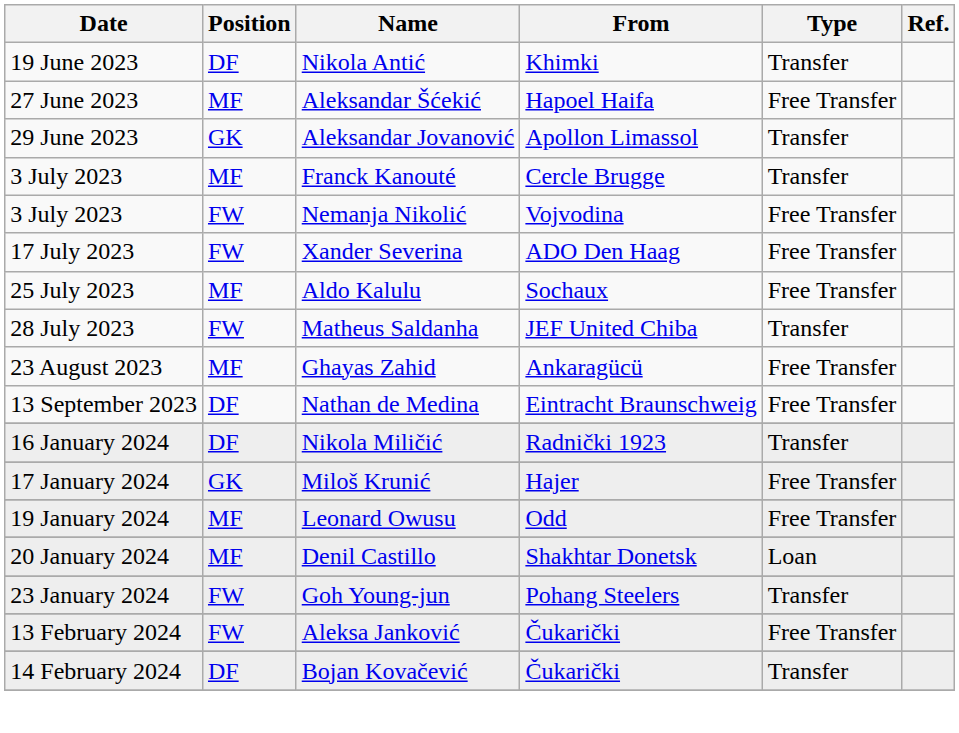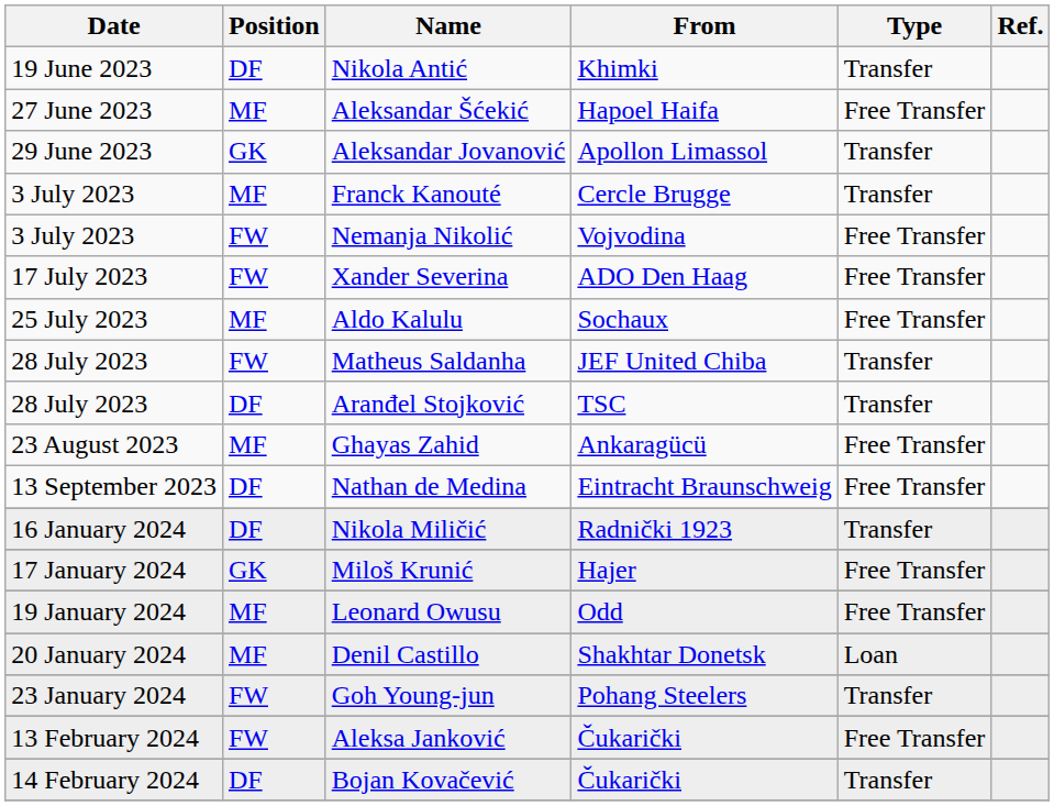 <table class="wikitable">
 <tr>
 <th>Date</th>
 <th>Position</th>
 <th>Name</th>
 <th>From</th>
 <th>Type</th>
 <th>Ref.</th>
 </tr>
 <tr>
 <td>19 June 2023</td>
 <td><a href='#'>DF</a></td>
 <td> <a href='#'>Nikola Antić</a></td>
 <td> <a href='#'>Khimki</a></td>
 <td>Transfer</td>
 <td></td>
 </tr>
 <tr>
 <td>27 June 2023</td>
 <td><a href='#'>MF</a></td>
 <td> <a href='#'>Aleksandar Šćekić</a></td>
 <td> <a href='#'>Hapoel Haifa</a></td>
 <td>Free Transfer</td>
 <td></td>
 </tr>
 <tr>
 <td>29 June 2023</td>
 <td><a href='#'>GK</a></td>
 <td> <a href='#'>Aleksandar Jovanović</a></td>
 <td> <a href='#'>Apollon Limassol</a></td>
 <td>Transfer</td>
 <td></td>
 </tr>
 <tr>
 <td>3 July 2023</td>
 <td><a href='#'>MF</a></td>
 <td> <a href='#'>Franck Kanouté</a></td>
 <td> <a href='#'>Cercle Brugge</a></td>
 <td>Transfer</td>
 <td></td>
 </tr>
 <tr>
 <td>3 July 2023</td>
 <td><a href='#'>FW</a></td>
 <td> <a href='#'>Nemanja Nikolić</a></td>
 <td> <a href='#'>Vojvodina</a></td>
 <td>Free Transfer</td>
 <td></td>
 </tr>
 <tr>
 <td>17 July 2023</td>
 <td><a href='#'>FW</a></td>
 <td> <a href='#'>Xander Severina</a></td>
 <td> <a href='#'>ADO Den Haag</a></td>
 <td>Free Transfer</td>
 <td></td>
 </tr>
 <tr>
 <td>25 July 2023</td>
 <td><a href='#'>MF</a></td>
 <td> <a href='#'>Aldo Kalulu</a></td>
 <td> <a href='#'>Sochaux</a></td>
 <td>Free Transfer</td>
 <td></td>
 </tr>
 <tr>
 <td>28 July 2023</td>
 <td><a href='#'>FW</a></td>
 <td> <a href='#'>Matheus Saldanha</a></td>
 <td> <a href='#'>JEF United Chiba</a></td>
+<td>Transfer</td>
+<td></td>
+</tr>
+<tr>
+<td>28 July 2023</td>
+<td><a href='#'>DF</a></td>
+<td> <a href='#'>Aranđel Stojković</a></td>
+<td> <a href='#'>TSC</a></td>
 <td>Transfer</td>
 <td></td>
 </tr>
 <tr>
 <td>23 August 2023</td>
 <td><a href='#'>MF</a></td>
 <td> <a href='#'>Ghayas Zahid</a></td>
 <td> <a href='#'>Ankaragücü</a></td>
 <td>Free Transfer</td>
 <td></td>
 </tr>
 <tr>
 <td>13 September 2023</td>
 <td><a href='#'>DF</a></td>
 <td> <a href='#'>Nathan de Medina</a></td>
 <td> <a href='#'>Eintracht Braunschweig</a></td>
 <td>Free Transfer</td>
 <td></td>
 </tr>
 <tr>
 </tr>
 <tr bgcolor=#EEEEEE>
 <td>16 January 2024</td>
 <td><a href='#'>DF</a></td>
 <td> <a href='#'>Nikola Miličić</a></td>
 <td> <a href='#'>Radnički 1923</a></td>
 <td>Transfer</td>
 <td></td>
 </tr>
 <tr>
 </tr>
 <tr bgcolor=#EEEEEE>
 <td>17 January 2024</td>
 <td><a href='#'>GK</a></td>
 <td> <a href='#'>Miloš Krunić</a></td>
 <td> <a href='#'>Hajer</a></td>
 <td>Free Transfer</td>
 <td></td>
 </tr>
 <tr>
 </tr>
 <tr bgcolor=#EEEEEE>
 <td>19 January 2024</td>
 <td><a href='#'>MF</a></td>
 <td> <a href='#'>Leonard Owusu</a></td>
 <td> <a href='#'>Odd</a></td>
 <td>Free Transfer</td>
 <td></td>
 </tr>
 <tr>
 </tr>
 <tr bgcolor=#EEEEEE>
 <td>20 January 2024</td>
 <td><a href='#'>MF</a></td>
 <td> <a href='#'>Denil Castillo</a></td>
 <td> <a href='#'>Shakhtar Donetsk</a></td>
 <td>Loan</td>
 <td></td>
 </tr>
 <tr>
 </tr>
 <tr bgcolor=#EEEEEE>
 <td>23 January 2024</td>
 <td><a href='#'>FW</a></td>
 <td> <a href='#'>Goh Young-jun</a></td>
 <td> <a href='#'>Pohang Steelers</a></td>
 <td>Transfer</td>
 <td></td>
 </tr>
 <tr>
 </tr>
 <tr bgcolor=#EEEEEE>
 <td>13 February 2024</td>
 <td><a href='#'>FW</a></td>
 <td> <a href='#'>Aleksa Janković</a></td>
 <td> <a href='#'>Čukarički</a></td>
 <td>Free Transfer</td>
 <td></td>
 </tr>
 <tr>
 </tr>
 <tr bgcolor=#EEEEEE>
 <td>14 February 2024</td>
 <td><a href='#'>DF</a></td>
 <td> <a href='#'>Bojan Kovačević</a></td>
 <td> <a href='#'>Čukarički</a></td>
 <td>Transfer</td>
 <td></td>
 </tr>
 <tr>
 </tr>
 </table>
